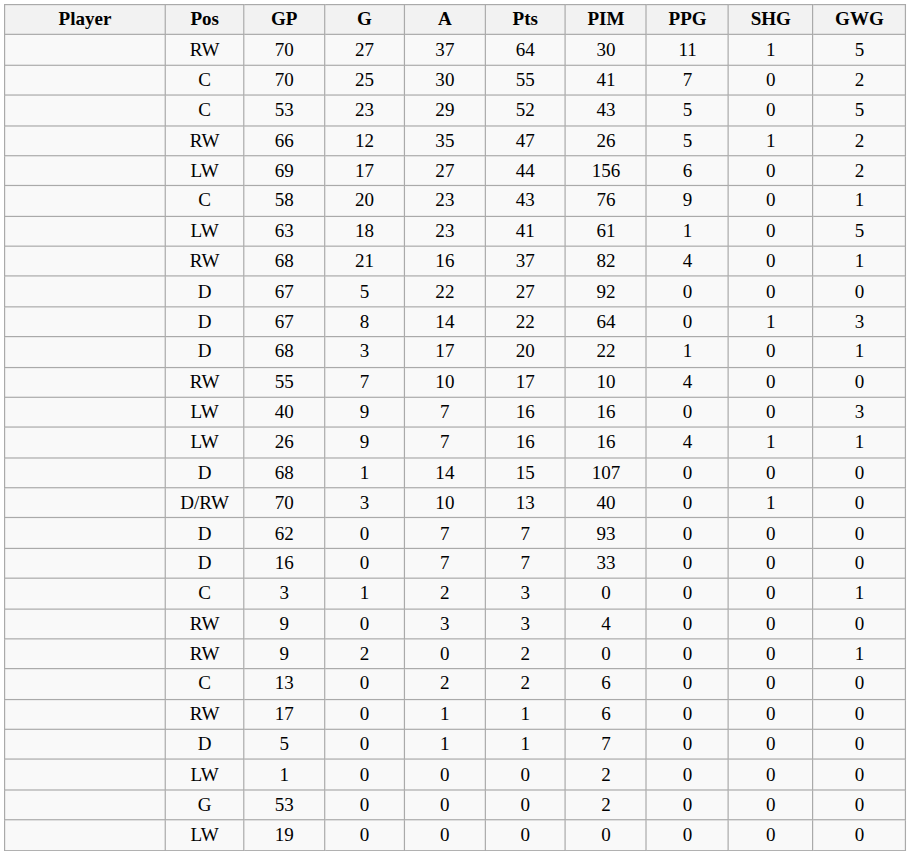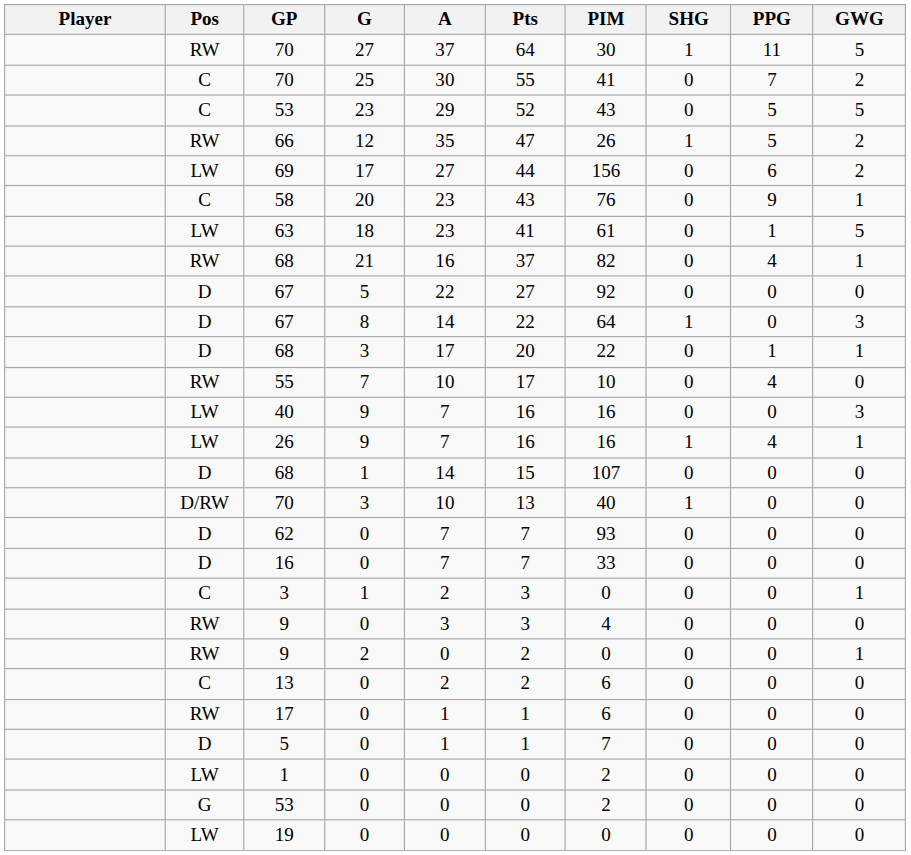 <table class="wikitable sortable" width="60%">
 <tr ALIGN="center">
 <th bgcolor="#DDDDFF" width="10%">Player</th>
 <th bgcolor="#DDDDFF" width="3%" title="Position">Pos</th>
 <th bgcolor="#DDDDFF" width="5%" title="Games played">GP</th>
 <th bgcolor="#DDDDFF" width="5%" title="Goals">G</th>
 <th bgcolor="#DDDDFF" width="5%" title="Assists">A</th>
 <th bgcolor="#DDDDFF" width="5%" title="Points">Pts</th>
 <th bgcolor="#DDDDFF" width="5%" title="Penalties in Minutes">PIM</th>
+<th bgcolor="#DDDDFF" width="5%" title="Short-handed Goals">SHG</th>
 <th bgcolor="#DDDDFF" width="5%" title="Power Play Goals">PPG</th>
-<th bgcolor="#DDDDFF" width="5%" title="Short-handed Goals">SHG</th>
 <th bgcolor="#DDDDFF" width="5%" title="Game-winning Goals">GWG</th>
 </tr>
 <tr align="center">
 <td align="right"></td>
 <td>RW</td>
 <td>70</td>
 <td>27</td>
 <td>37</td>
 <td>64</td>
 <td>30</td>
+<td>1</td>
 <td>11</td>
-<td>1</td>
 <td>5</td>
 </tr>
 <tr align="center">
 <td align="right"></td>
 <td>C</td>
 <td>70</td>
 <td>25</td>
 <td>30</td>
 <td>55</td>
 <td>41</td>
+<td>0</td>
 <td>7</td>
-<td>0</td>
 <td>2</td>
 </tr>
 <tr align="center">
 <td align="right"></td>
 <td>C</td>
 <td>53</td>
 <td>23</td>
 <td>29</td>
 <td>52</td>
 <td>43</td>
+<td>0</td>
 <td>5</td>
-<td>0</td>
 <td>5</td>
 </tr>
 <tr align="center">
 <td align="right"></td>
 <td>RW</td>
 <td>66</td>
 <td>12</td>
 <td>35</td>
 <td>47</td>
 <td>26</td>
+<td>1</td>
 <td>5</td>
-<td>1</td>
 <td>2</td>
 </tr>
 <tr align="center">
 <td align="right"></td>
 <td>LW</td>
 <td>69</td>
 <td>17</td>
 <td>27</td>
 <td>44</td>
 <td>156</td>
+<td>0</td>
 <td>6</td>
-<td>0</td>
 <td>2</td>
 </tr>
 <tr align="center">
 <td align="right"></td>
 <td>C</td>
 <td>58</td>
 <td>20</td>
 <td>23</td>
 <td>43</td>
 <td>76</td>
+<td>0</td>
 <td>9</td>
-<td>0</td>
 <td>1</td>
 </tr>
 <tr align="center">
 <td align="right"></td>
 <td>LW</td>
 <td>63</td>
 <td>18</td>
 <td>23</td>
 <td>41</td>
 <td>61</td>
+<td>0</td>
 <td>1</td>
-<td>0</td>
 <td>5</td>
 </tr>
 <tr align="center">
 <td align="right"></td>
 <td>RW</td>
 <td>68</td>
 <td>21</td>
 <td>16</td>
 <td>37</td>
 <td>82</td>
+<td>0</td>
 <td>4</td>
-<td>0</td>
 <td>1</td>
 </tr>
 <tr align="center">
 <td align="right"></td>
 <td>D</td>
 <td>67</td>
 <td>5</td>
 <td>22</td>
 <td>27</td>
 <td>92</td>
 <td>0</td>
 <td>0</td>
 <td>0</td>
 </tr>
 <tr align="center">
 <td align="right"></td>
 <td>D</td>
 <td>67</td>
 <td>8</td>
 <td>14</td>
 <td>22</td>
 <td>64</td>
+<td>1</td>
 <td>0</td>
-<td>1</td>
 <td>3</td>
 </tr>
 <tr align="center">
 <td align="right"></td>
 <td>D</td>
 <td>68</td>
 <td>3</td>
 <td>17</td>
 <td>20</td>
 <td>22</td>
+<td>0</td>
 <td>1</td>
-<td>0</td>
 <td>1</td>
 </tr>
 <tr align="center">
 <td align="right"></td>
 <td>RW</td>
 <td>55</td>
 <td>7</td>
 <td>10</td>
 <td>17</td>
 <td>10</td>
+<td>0</td>
 <td>4</td>
-<td>0</td>
 <td>0</td>
 </tr>
 <tr align="center">
 <td align="right"></td>
 <td>LW</td>
 <td>40</td>
 <td>9</td>
 <td>7</td>
 <td>16</td>
 <td>16</td>
 <td>0</td>
 <td>0</td>
 <td>3</td>
 </tr>
 <tr align="center">
 <td align="right"></td>
 <td>LW</td>
 <td>26</td>
 <td>9</td>
 <td>7</td>
 <td>16</td>
 <td>16</td>
+<td>1</td>
 <td>4</td>
-<td>1</td>
 <td>1</td>
 </tr>
 <tr align="center">
 <td align="right"></td>
 <td>D</td>
 <td>68</td>
 <td>1</td>
 <td>14</td>
 <td>15</td>
 <td>107</td>
 <td>0</td>
 <td>0</td>
 <td>0</td>
 </tr>
 <tr align="center">
 <td align="right"></td>
 <td>D/RW</td>
 <td>70</td>
 <td>3</td>
 <td>10</td>
 <td>13</td>
 <td>40</td>
+<td>1</td>
 <td>0</td>
-<td>1</td>
 <td>0</td>
 </tr>
 <tr align="center">
 <td align="right"></td>
 <td>D</td>
 <td>62</td>
 <td>0</td>
 <td>7</td>
 <td>7</td>
 <td>93</td>
 <td>0</td>
 <td>0</td>
 <td>0</td>
 </tr>
 <tr align="center">
 <td align="right"></td>
 <td>D</td>
 <td>16</td>
 <td>0</td>
 <td>7</td>
 <td>7</td>
 <td>33</td>
 <td>0</td>
 <td>0</td>
 <td>0</td>
 </tr>
 <tr align="center">
 <td align="right"></td>
 <td>C</td>
 <td>3</td>
 <td>1</td>
 <td>2</td>
 <td>3</td>
 <td>0</td>
 <td>0</td>
 <td>0</td>
 <td>1</td>
 </tr>
 <tr align="center">
 <td align="right"></td>
 <td>RW</td>
 <td>9</td>
 <td>0</td>
 <td>3</td>
 <td>3</td>
 <td>4</td>
 <td>0</td>
 <td>0</td>
 <td>0</td>
 </tr>
 <tr align="center">
 <td align="right"></td>
 <td>RW</td>
 <td>9</td>
 <td>2</td>
 <td>0</td>
 <td>2</td>
 <td>0</td>
 <td>0</td>
 <td>0</td>
 <td>1</td>
 </tr>
 <tr align="center">
 <td align="right"></td>
 <td>C</td>
 <td>13</td>
 <td>0</td>
 <td>2</td>
 <td>2</td>
 <td>6</td>
 <td>0</td>
 <td>0</td>
 <td>0</td>
 </tr>
 <tr align="center">
 <td align="right"></td>
 <td>RW</td>
 <td>17</td>
 <td>0</td>
 <td>1</td>
 <td>1</td>
 <td>6</td>
 <td>0</td>
 <td>0</td>
 <td>0</td>
 </tr>
 <tr align="center">
 <td align="right"></td>
 <td>D</td>
 <td>5</td>
 <td>0</td>
 <td>1</td>
 <td>1</td>
 <td>7</td>
 <td>0</td>
 <td>0</td>
 <td>0</td>
 </tr>
 <tr align="center">
 <td align="right"></td>
 <td>LW</td>
 <td>1</td>
 <td>0</td>
 <td>0</td>
 <td>0</td>
 <td>2</td>
 <td>0</td>
 <td>0</td>
 <td>0</td>
 </tr>
 <tr align="center">
 <td align="right"></td>
 <td>G</td>
 <td>53</td>
 <td>0</td>
 <td>0</td>
 <td>0</td>
 <td>2</td>
 <td>0</td>
 <td>0</td>
 <td>0</td>
 </tr>
 <tr align="center">
 <td align="right"></td>
 <td>LW</td>
 <td>19</td>
 <td>0</td>
 <td>0</td>
 <td>0</td>
 <td>0</td>
 <td>0</td>
 <td>0</td>
 <td>0</td>
 </tr>
 </table>
